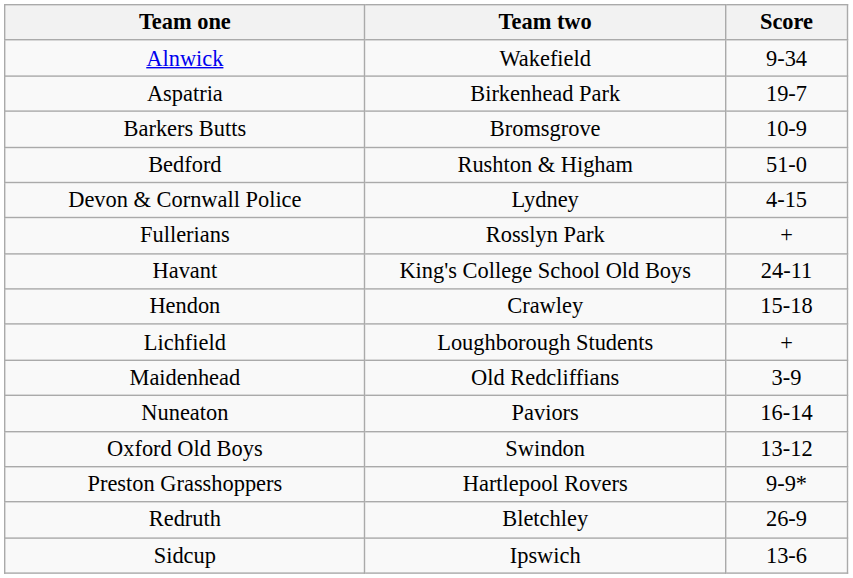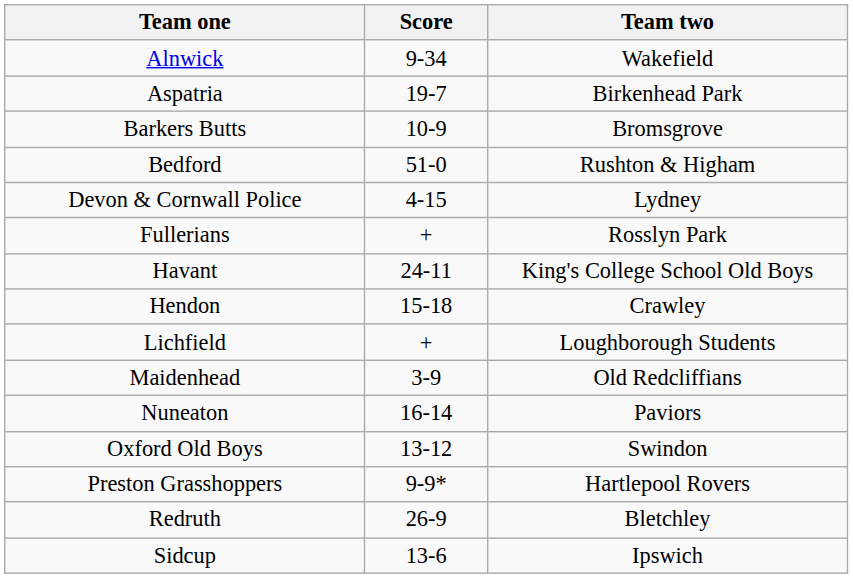 <table class="wikitable" style="text-align: center">
 <tr>
 <th width=250>Team one</th>
+<th width=80>Score</th>
 <th width=250>Team two</th>
-<th width=80>Score</th>
 </tr>
 <tr>
 <td><a href='#'>Alnwick</a></td>
+<td>9-34</td>
 <td>Wakefield</td>
-<td>9-34</td>
 </tr>
 <tr>
 <td>Aspatria</td>
+<td>19-7</td>
 <td>Birkenhead Park</td>
-<td>19-7</td>
 </tr>
 <tr>
 <td>Barkers Butts</td>
+<td>10-9</td>
 <td>Bromsgrove</td>
-<td>10-9</td>
 </tr>
 <tr>
 <td>Bedford</td>
+<td>51-0</td>
 <td>Rushton & Higham</td>
-<td>51-0</td>
 </tr>
 <tr>
 <td>Devon & Cornwall Police</td>
+<td>4-15</td>
 <td>Lydney</td>
-<td>4-15</td>
 </tr>
 <tr>
 <td>Fullerians</td>
+<td>+</td>
 <td>Rosslyn Park</td>
-<td>+</td>
 </tr>
 <tr>
 <td>Havant</td>
+<td>24-11</td>
 <td>King's College School Old Boys</td>
-<td>24-11</td>
 </tr>
 <tr>
 <td>Hendon</td>
+<td>15-18</td>
 <td>Crawley</td>
-<td>15-18</td>
 </tr>
 <tr>
 <td>Lichfield</td>
+<td>+</td>
 <td>Loughborough Students</td>
-<td>+</td>
 </tr>
 <tr>
 <td>Maidenhead</td>
+<td>3-9</td>
 <td>Old Redcliffians</td>
-<td>3-9</td>
 </tr>
 <tr>
 <td>Nuneaton</td>
+<td>16-14</td>
 <td>Paviors</td>
-<td>16-14</td>
 </tr>
 <tr>
 <td>Oxford Old Boys</td>
+<td>13-12</td>
 <td>Swindon</td>
-<td>13-12</td>
 </tr>
 <tr>
 <td>Preston Grasshoppers</td>
+<td>9-9*</td>
 <td>Hartlepool Rovers</td>
-<td>9-9*</td>
 </tr>
 <tr>
 <td>Redruth</td>
+<td>26-9</td>
 <td>Bletchley</td>
-<td>26-9</td>
 </tr>
 <tr>
 <td>Sidcup</td>
+<td>13-6</td>
 <td>Ipswich</td>
-<td>13-6</td>
 </tr>
 </table>
